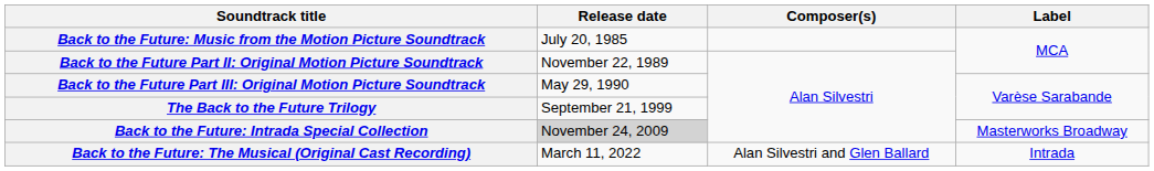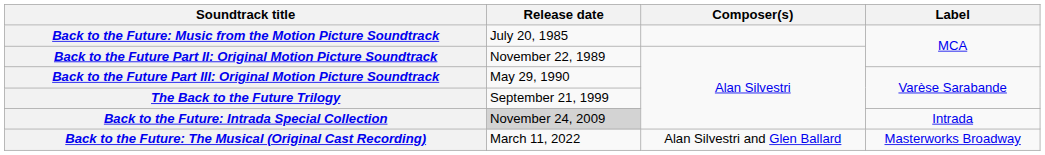 <table class="wikitable plainrowheaders" style="text-align:center; width:100%;">
 <tr>
 <th>Soundtrack title</th>
 <th>Release date</th>
 <th>Composer(s)</th>
 <th>Label</th>
 </tr>
 <tr>
 <th scope="row"><em><a href='#'>Back to the Future: Music from the Motion Picture Soundtrack</a></em></th>
 <td style="text-align:left">July 20, 1985</td>
 <td></td>
 <td rowspan="2"><a href='#'>MCA</a></td>
 </tr>
 <tr>
 <th scope="row"><em><a href='#'>Back to the Future Part II: Original Motion Picture Soundtrack</a></em></th>
 <td style="text-align:left">November 22, 1989</td>
 <td rowspan="4"><a href='#'>Alan Silvestri</a></td>
 </tr>
 <tr>
 <th scope="row"><em><a href='#'>Back to the Future Part III: Original Motion Picture Soundtrack</a></em></th>
 <td style="text-align:left">May 29, 1990</td>
 <td rowspan="2"><a href='#'>Varèse Sarabande</a></td>
 </tr>
 <tr>
 <th scope="row"><em><a href='#'>The Back to the Future Trilogy</a></em></th>
 <td style="text-align:left">September 21, 1999</td>
 </tr>
 <tr>
 <th scope="row"><em><a href='#'>Back to the Future: Intrada Special Collection</a></em></th>
 <td style="background: lightgrey; text-align:left">November 24, 2009</td>
-<td><a href='#'>Masterworks Broadway</a></td>
+<td><a href='#'>Intrada</a></td>
 </tr>
 <tr>
 <th scope="row"><em><a href='#'>Back to the Future: The Musical (Original Cast Recording)</a></em></th>
 <td style="text-align:left">March 11, 2022</td>
 <td>Alan Silvestri and <a href='#'>Glen Ballard</a></td>
-<td><a href='#'>Intrada</a></td>
+<td><a href='#'>Masterworks Broadway</a></td>
 </tr>
 </table>
